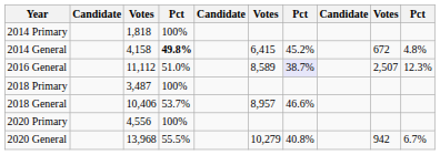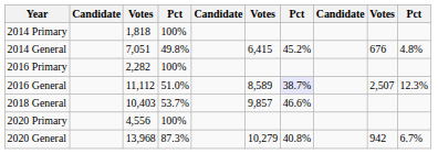 <table class="wikitable" style="margin:0.5em ; font-size:95%">
 <tr>
 <th>Year</th>
 <th>Candidate</th>
 <th>Votes</th>
 <th>Pct</th>
 <th>Candidate</th>
 <th>Votes</th>
 <th>Pct</th>
 <th>Candidate</th>
 <th>Votes</th>
 <th>Pct</th>
 </tr>
 <tr>
 <td>2014 Primary</td>
 <td></td>
 <td>1,818</td>
 <td>100%</td>
 <td></td>
 <td></td>
 <td></td>
 <td></td>
 <td></td>
 <td></td>
 </tr>
 <tr>
 <td>2014 General</td>
 <td></td>
-<td>4,158</td>
-<td><strong>49.8%</strong></td>
+<td>7,051</td>
+<td>49.8%</td>
 <td></td>
 <td>6,415</td>
 <td>45.2%</td>
 <td></td>
-<td>672</td>
+<td>676</td>
 <td>4.8%</td>
+</tr>
+<tr>
+<td>2016 Primary</td>
+<td></td>
+<td>2,282</td>
+<td>100%</td>
+<td></td>
+<td></td>
+<td></td>
+<td></td>
+<td></td>
+<td></td>
 </tr>
 <tr>
 <td>2016 General</td>
 <td></td>
 <td>11,112</td>
 <td>51.0%</td>
 <td></td>
 <td>8,589</td>
 <td style="background: lavender;">38.7%</td>
 <td></td>
 <td>2,507</td>
 <td>12.3%</td>
 </tr>
 <tr>
-<td>2018 Primary</td>
-<td></td>
-<td>3,487</td>
-<td>100%</td>
-<td></td>
-<td></td>
-<td></td>
-<td></td>
-<td></td>
-<td></td>
-</tr>
-<tr>
 <td>2018 General</td>
 <td></td>
-<td>10,406</td>
+<td>10,403</td>
 <td>53.7%</td>
 <td></td>
-<td>8,957</td>
+<td>9,857</td>
 <td>46.6%</td>
 <td></td>
 <td></td>
 <td></td>
 </tr>
 <tr>
 <td>2020 Primary</td>
 <td></td>
 <td>4,556</td>
 <td>100%</td>
 <td></td>
 <td></td>
 <td></td>
 <td></td>
 <td></td>
 <td></td>
 </tr>
 <tr>
 <td>2020 General</td>
 <td></td>
 <td>13,968</td>
-<td>55.5%</td>
+<td>87.3%</td>
 <td></td>
 <td>10,279</td>
 <td>40.8%</td>
 <td></td>
 <td>942</td>
 <td>6.7%</td>
 </tr>
 </table>
